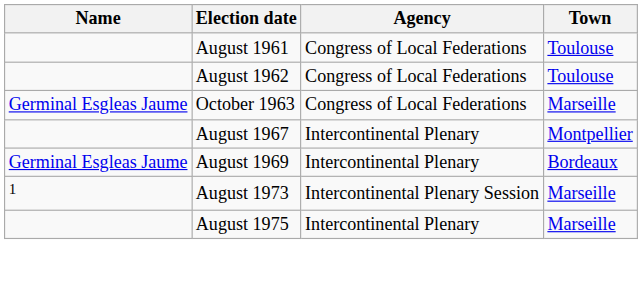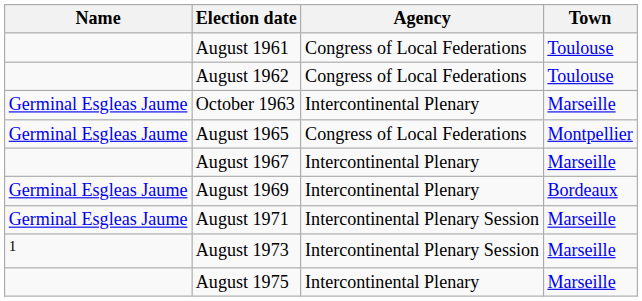 <table class = "wikitable">
 <tr style = "background: #eee;">
 <th>Name</th>
 <th>Election date</th>
 <th>Agency</th>
 <th>Town</th>
 </tr>
 <tr>
 <td></td>
 <td>August 1961</td>
 <td>Congress of Local Federations</td>
 <td><a href='#'>Toulouse</a></td>
 </tr>
 <tr>
 <td></td>
 <td>August 1962</td>
 <td>Congress of Local Federations</td>
 <td><a href='#'>Toulouse</a></td>
 </tr>
 <tr>
 <td><a href='#'>Germinal Esgleas Jaume</a></td>
 <td>October 1963</td>
+<td>Intercontinental Plenary</td>
+<td><a href='#'>Marseille</a></td>
+</tr>
+<tr>
+<td><a href='#'>Germinal Esgleas Jaume</a></td>
+<td>August 1965</td>
 <td>Congress of Local Federations</td>
-<td><a href='#'>Marseille</a></td>
+<td><a href='#'>Montpellier</a></td>
 </tr>
 <tr>
 <td></td>
 <td>August 1967</td>
 <td>Intercontinental Plenary</td>
-<td><a href='#'>Montpellier</a></td>
+<td><a href='#'>Marseille</a></td>
 </tr>
 <tr>
 <td><a href='#'>Germinal Esgleas Jaume</a></td>
 <td>August 1969</td>
 <td>Intercontinental Plenary</td>
 <td><a href='#'>Bordeaux</a></td>
+</tr>
+<tr>
+<td><a href='#'>Germinal Esgleas Jaume</a></td>
+<td>August 1971</td>
+<td>Intercontinental Plenary Session</td>
+<td><a href='#'>Marseille</a></td>
 </tr>
 <tr>
 <td> <sup> 1 </sup></td>
 <td>August 1973</td>
 <td>Intercontinental Plenary Session</td>
 <td><a href='#'>Marseille</a></td>
 </tr>
 <tr>
 <td></td>
 <td>August 1975</td>
 <td>Intercontinental Plenary</td>
 <td><a href='#'>Marseille</a></td>
 </tr>
 </table>
